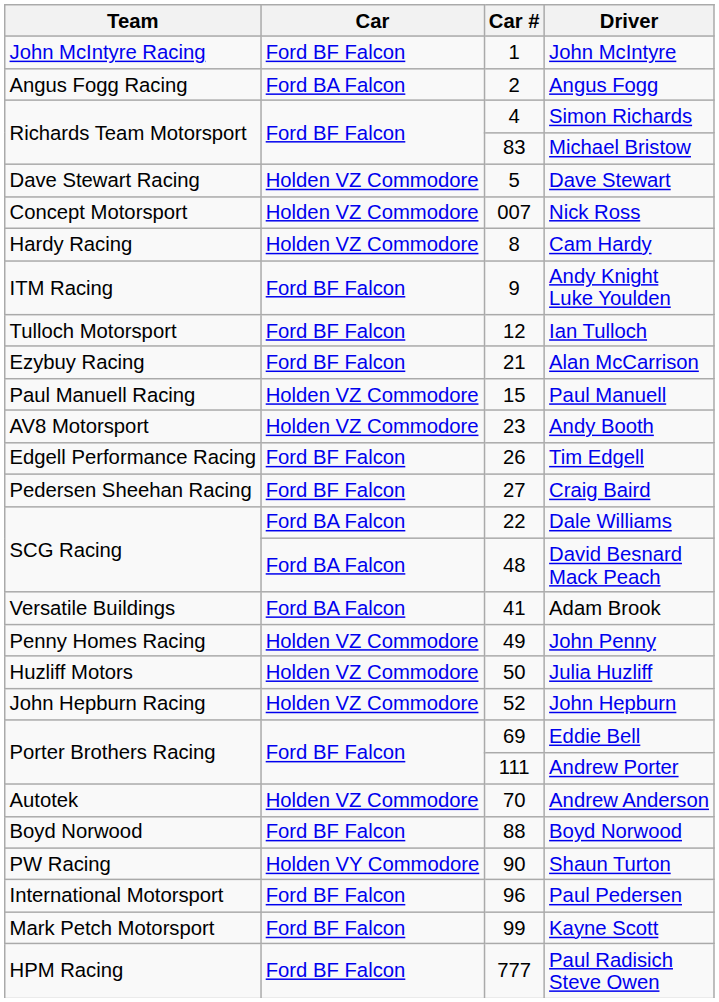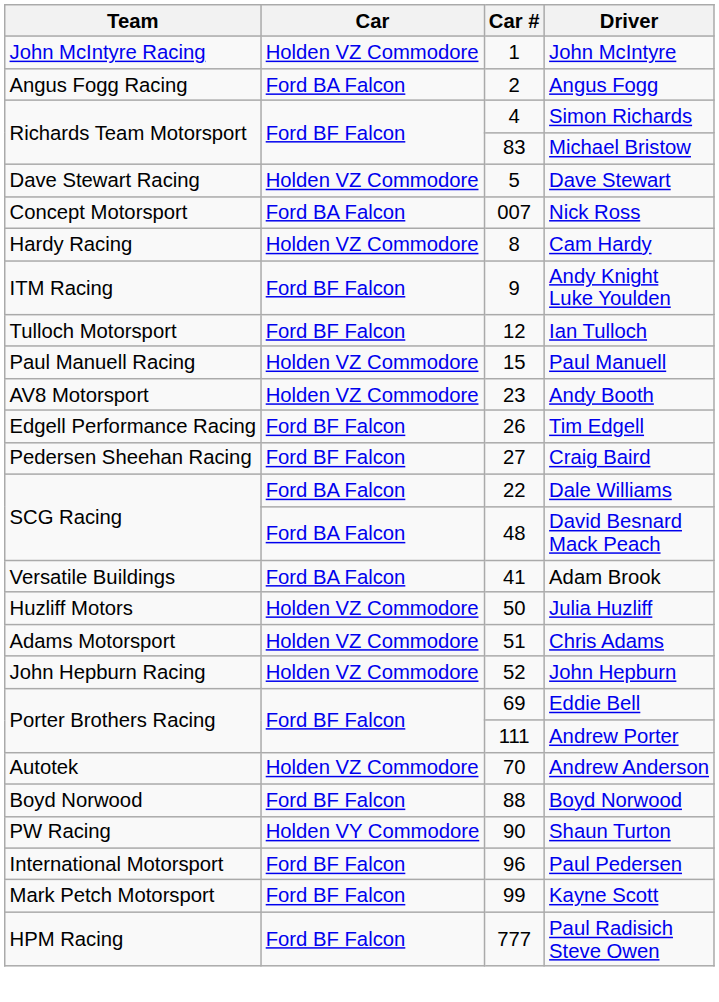 <table class="wikitable" style="font-size: 85%;">
 <tr>
 <th>Team</th>
 <th>Car</th>
 <th>Car #</th>
 <th>Driver</th>
 </tr>
 <tr>
 <td><a href='#'>John McIntyre Racing</a></td>
-<td><a href='#'>Ford BF Falcon</a></td>
+<td><a href='#'>Holden VZ Commodore</a></td>
 <td align="center">1</td>
 <td> <a href='#'>John McIntyre</a></td>
 </tr>
 <tr>
 <td>Angus Fogg Racing</td>
 <td><a href='#'>Ford BA Falcon</a></td>
 <td align="center">2</td>
 <td> <a href='#'>Angus Fogg</a></td>
 </tr>
 <tr>
 <td rowspan=2>Richards Team Motorsport</td>
 <td rowspan=2><a href='#'>Ford BF Falcon</a></td>
 <td align="center">4</td>
 <td> <a href='#'>Simon Richards</a></td>
 </tr>
 <tr>
 <td align="center">83</td>
 <td> <a href='#'>Michael Bristow</a></td>
 </tr>
 <tr>
 <td>Dave Stewart Racing</td>
 <td><a href='#'>Holden VZ Commodore</a></td>
 <td align="center">5</td>
 <td> <a href='#'>Dave Stewart</a></td>
 </tr>
 <tr>
 <td>Concept Motorsport</td>
-<td><a href='#'>Holden VZ Commodore</a></td>
+<td><a href='#'>Ford BA Falcon</a></td>
 <td align="center">007</td>
 <td> <a href='#'>Nick Ross</a></td>
 </tr>
 <tr>
 <td>Hardy Racing</td>
 <td><a href='#'>Holden VZ Commodore</a></td>
 <td align="center">8</td>
 <td> <a href='#'>Cam Hardy</a></td>
 </tr>
 <tr>
 <td>ITM Racing</td>
 <td><a href='#'>Ford BF Falcon</a></td>
 <td align="center">9</td>
 <td> <a href='#'>Andy Knight</a><br>  <a href='#'>Luke Youlden</a></td>
 </tr>
 <tr>
 <td>Tulloch Motorsport</td>
 <td><a href='#'>Ford BF Falcon</a></td>
 <td align="center">12</td>
 <td> <a href='#'>Ian Tulloch</a></td>
-</tr>
-<tr>
-<td>Ezybuy Racing</td>
-<td><a href='#'>Ford BF Falcon</a></td>
-<td align="center">21</td>
-<td> <a href='#'>Alan McCarrison</a></td>
 </tr>
 <tr>
 <td>Paul Manuell Racing</td>
 <td><a href='#'>Holden VZ Commodore</a></td>
 <td align="center">15</td>
 <td> <a href='#'>Paul Manuell</a></td>
 </tr>
 <tr>
 <td>AV8 Motorsport</td>
 <td><a href='#'>Holden VZ Commodore</a></td>
 <td align="center">23</td>
 <td> <a href='#'>Andy Booth</a></td>
 </tr>
 <tr>
 <td>Edgell Performance Racing</td>
 <td><a href='#'>Ford BF Falcon</a></td>
 <td align="center">26</td>
 <td> <a href='#'>Tim Edgell</a></td>
 </tr>
 <tr>
 <td>Pedersen Sheehan Racing</td>
 <td><a href='#'>Ford BF Falcon</a></td>
 <td align="center">27</td>
 <td> <a href='#'>Craig Baird</a></td>
 </tr>
 <tr>
 <td rowspan=2>SCG Racing</td>
 <td><a href='#'>Ford BA Falcon</a></td>
 <td align="center">22</td>
 <td> <a href='#'>Dale Williams</a></td>
 </tr>
 <tr>
 <td><a href='#'>Ford BA Falcon</a></td>
 <td align="center">48</td>
 <td> <a href='#'>David Besnard</a><br>  <a href='#'>Mack Peach</a></td>
 </tr>
 <tr>
 <td>Versatile Buildings</td>
 <td><a href='#'>Ford BA Falcon</a></td>
 <td align="center">41</td>
 <td> Adam Brook</td>
 </tr>
 <tr>
-<td>Penny Homes Racing</td>
-<td><a href='#'>Holden VZ Commodore</a></td>
-<td align="center">49</td>
-<td> <a href='#'>John Penny</a></td>
-</tr>
-<tr>
 <td>Huzliff Motors</td>
 <td><a href='#'>Holden VZ Commodore</a></td>
 <td align="center">50</td>
 <td> <a href='#'>Julia Huzliff</a></td>
+</tr>
+<tr>
+<td>Adams Motorsport</td>
+<td><a href='#'>Holden VZ Commodore</a></td>
+<td align="center">51</td>
+<td> <a href='#'>Chris Adams</a></td>
 </tr>
 <tr>
 <td>John Hepburn Racing</td>
 <td><a href='#'>Holden VZ Commodore</a></td>
 <td align="center">52</td>
 <td> <a href='#'>John Hepburn</a></td>
 </tr>
 <tr>
 <td rowspan=2>Porter Brothers Racing</td>
 <td rowspan=2><a href='#'>Ford BF Falcon</a></td>
 <td align="center">69</td>
 <td> <a href='#'>Eddie Bell</a></td>
 </tr>
 <tr>
 <td align="center">111</td>
 <td> <a href='#'>Andrew Porter</a></td>
 </tr>
 <tr>
 <td>Autotek</td>
 <td><a href='#'>Holden VZ Commodore</a></td>
 <td align="center">70</td>
 <td> <a href='#'>Andrew Anderson</a></td>
 </tr>
 <tr>
 <td>Boyd Norwood</td>
 <td><a href='#'>Ford BF Falcon</a></td>
 <td align="center">88</td>
 <td> <a href='#'>Boyd Norwood</a></td>
 </tr>
 <tr>
 <td>PW Racing</td>
 <td><a href='#'>Holden VY Commodore</a></td>
 <td align="center">90</td>
 <td> <a href='#'>Shaun Turton</a></td>
 </tr>
 <tr>
 <td>International Motorsport</td>
 <td><a href='#'>Ford BF Falcon</a></td>
 <td align="center">96</td>
 <td> <a href='#'>Paul Pedersen</a></td>
 </tr>
 <tr>
 <td>Mark Petch Motorsport</td>
 <td><a href='#'>Ford BF Falcon</a></td>
 <td align="center">99</td>
 <td> <a href='#'>Kayne Scott</a></td>
 </tr>
 <tr>
 <td>HPM Racing</td>
 <td><a href='#'>Ford BF Falcon</a></td>
 <td align="center">777</td>
 <td> <a href='#'>Paul Radisich</a><br>  <a href='#'>Steve Owen</a></td>
 </tr>
 </table>
